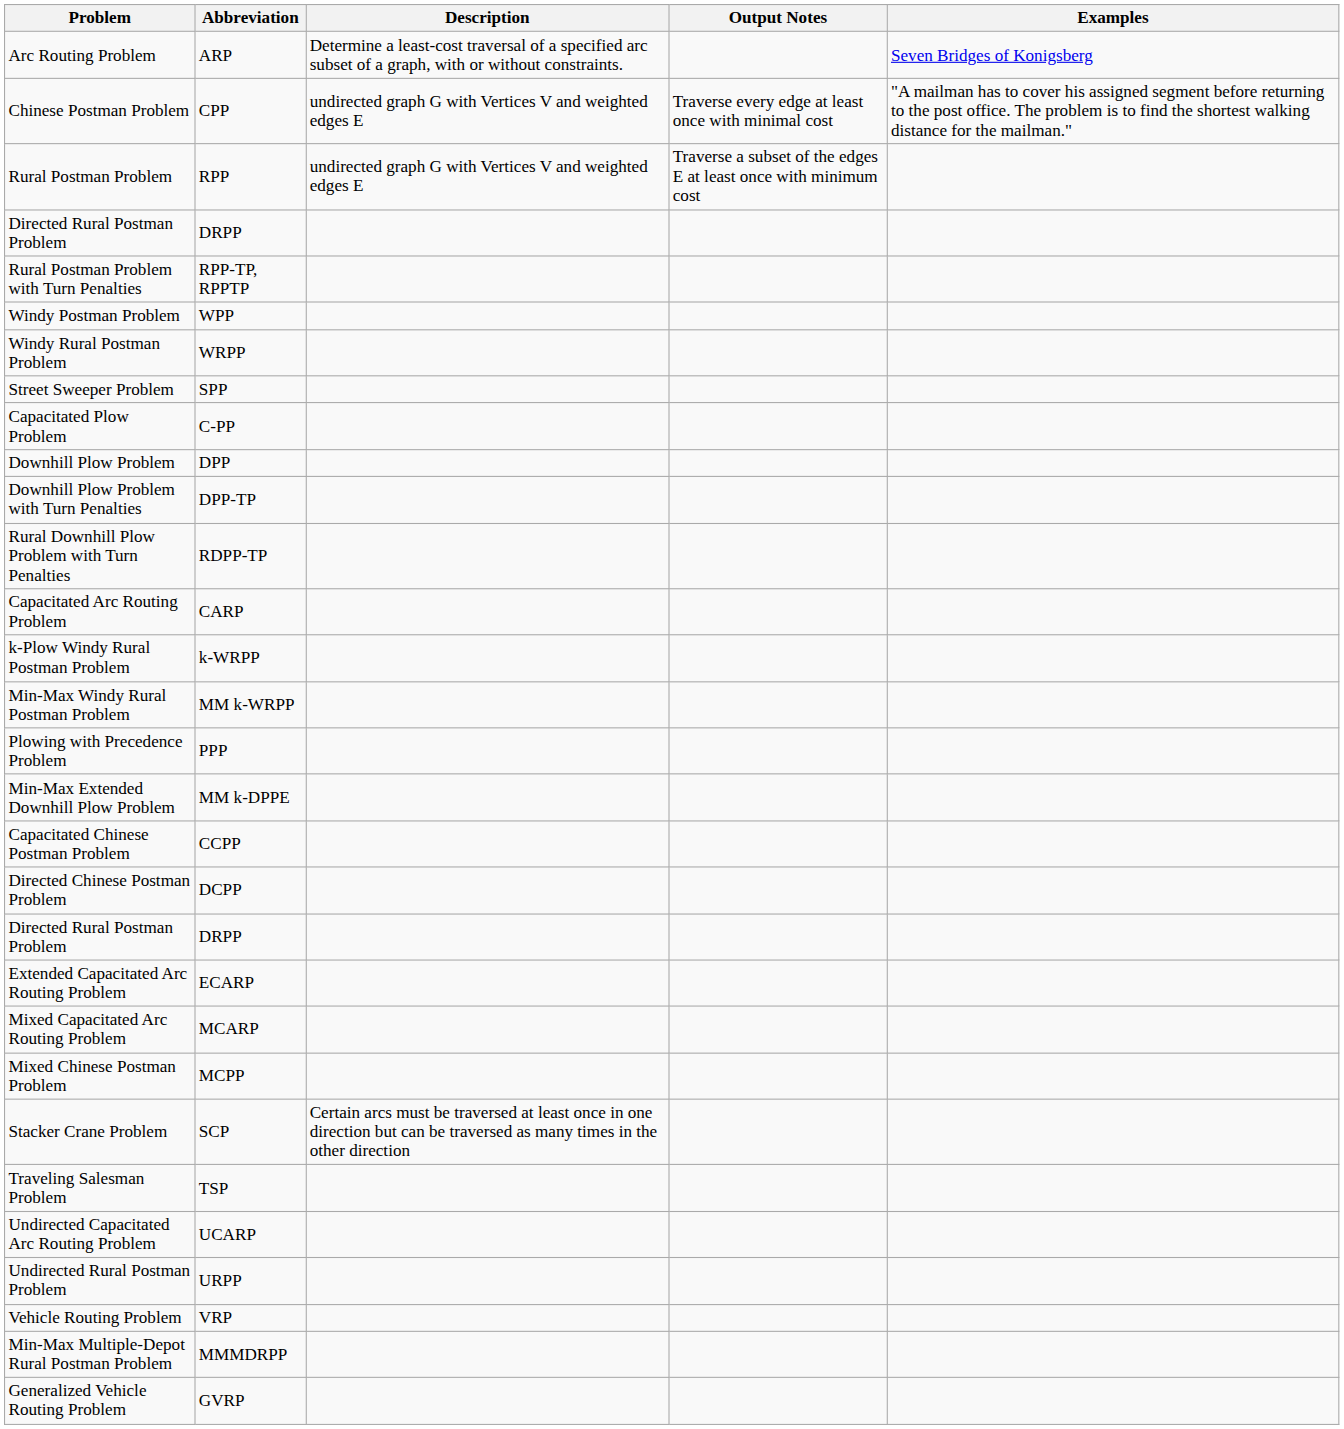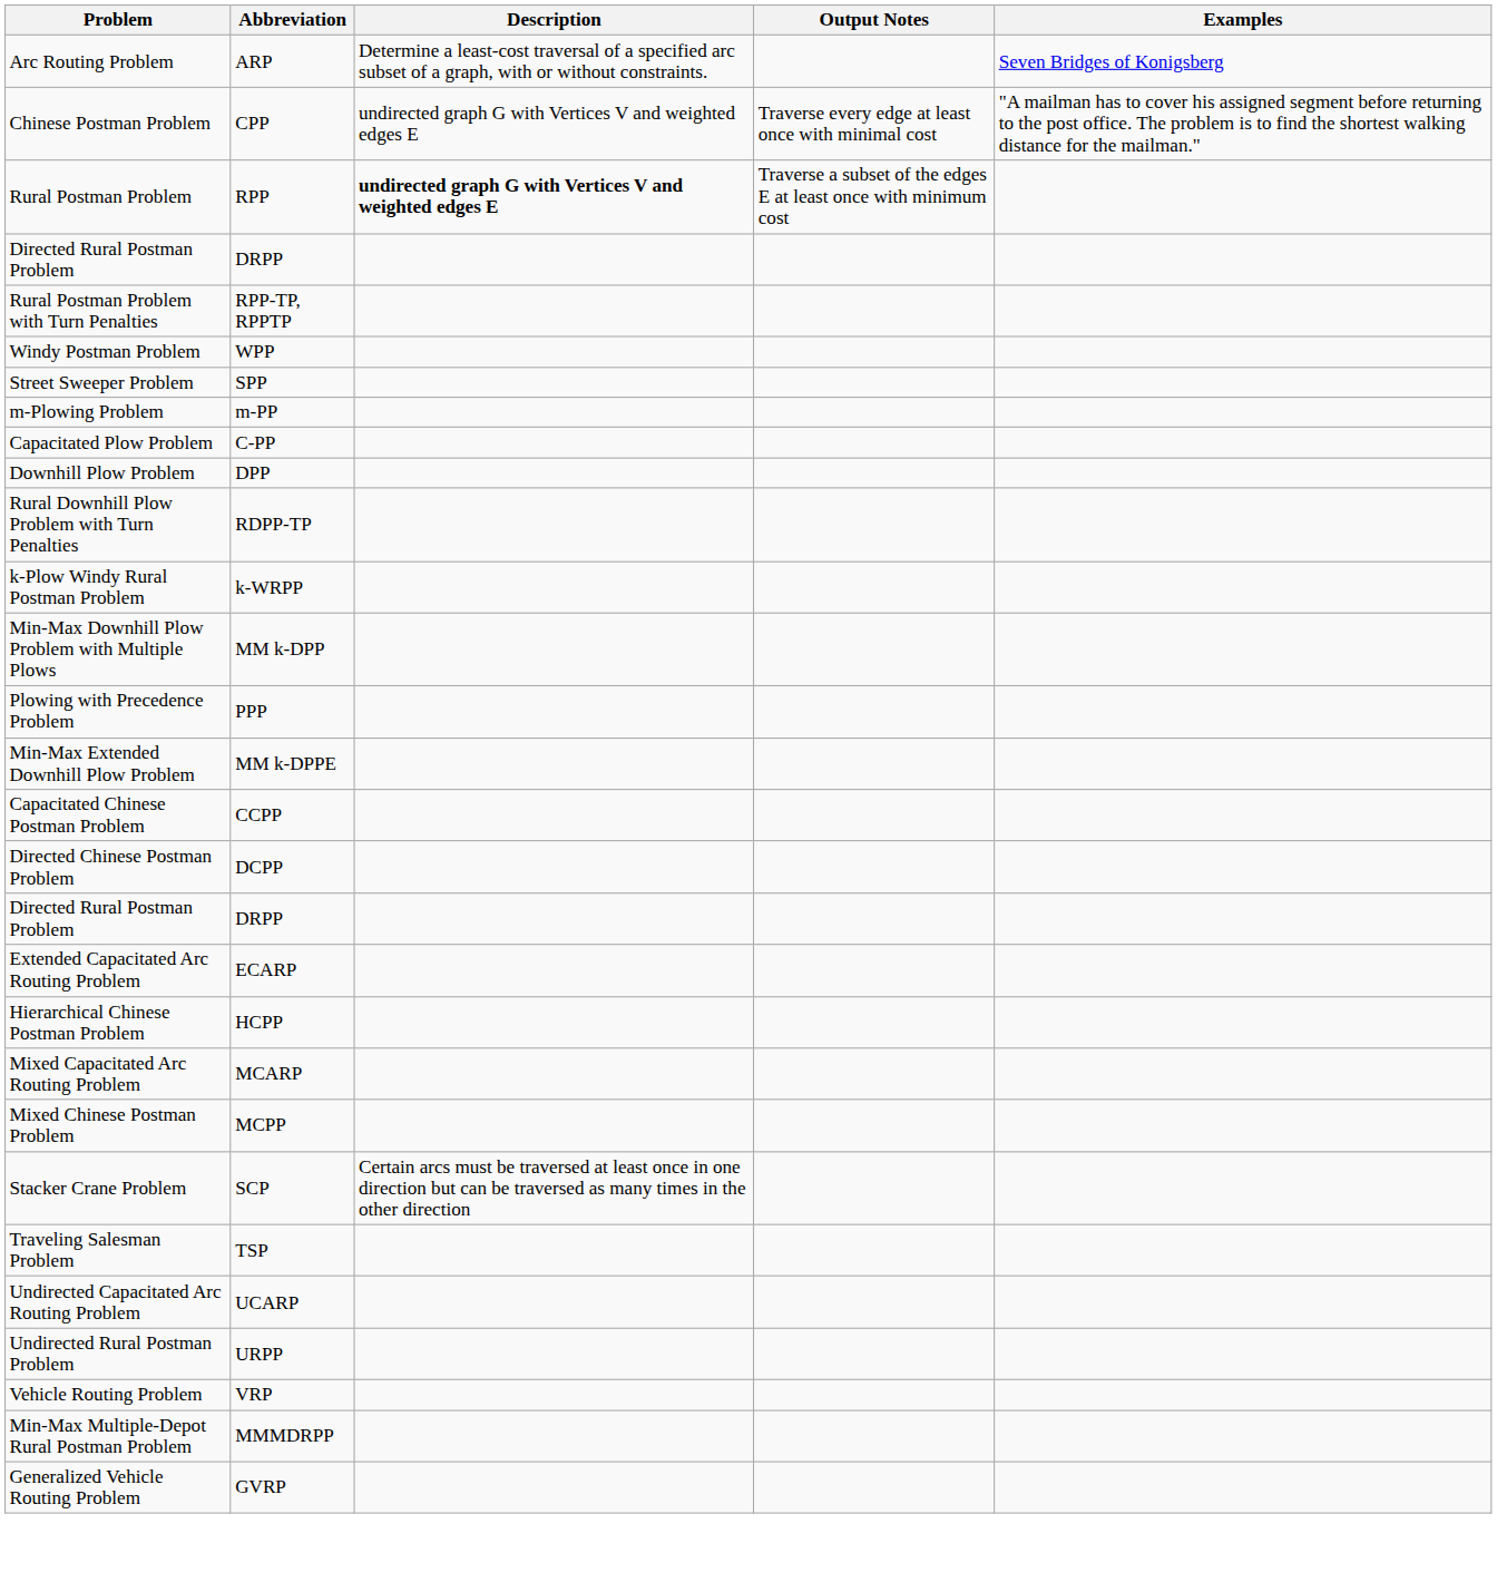 <table class="wikitable">
 <tr>
 <th>Problem</th>
 <th>Abbreviation</th>
 <th>Description</th>
 <th>Output Notes</th>
 <th>Examples</th>
 </tr>
 <tr>
 <td>Arc Routing Problem</td>
 <td>ARP</td>
 <td>Determine a least-cost traversal of a specified arc subset of a graph, with or without constraints.</td>
 <td></td>
 <td><a href='#'>Seven Bridges of Konigsberg</a></td>
 </tr>
 <tr>
 <td>Chinese Postman Problem</td>
 <td>CPP</td>
 <td>undirected graph G with Vertices V and weighted edges E</td>
 <td>Traverse every edge at least once with minimal cost</td>
 <td>"A mailman has to cover his assigned segment before returning to the post office. The problem is to find the shortest walking distance for the mailman."</td>
 </tr>
 <tr>
 <td>Rural Postman Problem</td>
 <td>RPP</td>
-<td>undirected graph G with Vertices V and weighted edges E</td>
+<td><strong>undirected graph G with Vertices V and weighted edges E</strong></td>
 <td>Traverse a subset of the edges E at least once with minimum cost</td>
 <td></td>
 </tr>
 <tr>
 <td>Directed Rural Postman Problem</td>
 <td>DRPP</td>
 <td></td>
 <td></td>
 <td></td>
 </tr>
 <tr>
 <td>Rural Postman Problem with Turn Penalties</td>
 <td>RPP-TP, RPPTP</td>
 <td></td>
 <td></td>
 <td></td>
 </tr>
 <tr>
 <td>Windy Postman Problem</td>
 <td>WPP</td>
 <td></td>
 <td></td>
 <td></td>
 </tr>
 <tr>
-<td>Windy Rural Postman Problem</td>
-<td>WRPP</td>
+<td>Street Sweeper Problem</td>
+<td>SPP</td>
 <td></td>
 <td></td>
 <td></td>
 </tr>
 <tr>
-<td>Street Sweeper Problem</td>
-<td>SPP</td>
+<td>m-Plowing Problem</td>
+<td>m-PP</td>
 <td></td>
 <td></td>
 <td></td>
 </tr>
 <tr>
 <td>Capacitated Plow Problem</td>
 <td>C-PP</td>
 <td></td>
 <td></td>
 <td></td>
 </tr>
 <tr>
 <td>Downhill Plow Problem</td>
 <td>DPP</td>
 <td></td>
 <td></td>
 <td></td>
 </tr>
 <tr>
-<td>Downhill Plow Problem with Turn Penalties</td>
-<td>DPP-TP</td>
-<td></td>
-<td></td>
-<td></td>
-</tr>
-<tr>
 <td>Rural Downhill Plow Problem with Turn Penalties</td>
 <td>RDPP-TP</td>
-<td></td>
-<td></td>
-<td></td>
-</tr>
-<tr>
-<td>Capacitated Arc Routing Problem</td>
-<td>CARP</td>
 <td></td>
 <td></td>
 <td></td>
 </tr>
 <tr>
 <td>k-Plow Windy Rural Postman Problem</td>
 <td>k-WRPP</td>
 <td></td>
 <td></td>
 <td></td>
 </tr>
 <tr>
-<td>Min-Max Windy Rural Postman Problem</td>
-<td>MM k-WRPP</td>
+<td>Min-Max Downhill Plow Problem with Multiple Plows</td>
+<td>MM k-DPP</td>
 <td></td>
 <td></td>
 <td></td>
 </tr>
 <tr>
 <td>Plowing with Precedence Problem</td>
 <td>PPP</td>
 <td></td>
 <td></td>
 <td></td>
 </tr>
 <tr>
 <td>Min-Max Extended Downhill Plow Problem</td>
 <td>MM k-DPPE</td>
 <td></td>
 <td></td>
 <td></td>
 </tr>
 <tr>
 <td>Capacitated Chinese Postman Problem</td>
 <td>CCPP</td>
 <td></td>
 <td></td>
 <td></td>
 </tr>
 <tr>
 <td>Directed Chinese Postman Problem</td>
 <td>DCPP</td>
 <td></td>
 <td></td>
 <td></td>
 </tr>
 <tr>
 <td>Directed Rural Postman Problem</td>
 <td>DRPP</td>
 <td></td>
 <td></td>
 <td></td>
 </tr>
 <tr>
 <td>Extended Capacitated Arc Routing Problem</td>
 <td>ECARP</td>
+<td></td>
+<td></td>
+<td></td>
+</tr>
+<tr>
+<td>Hierarchical Chinese Postman Problem</td>
+<td>HCPP</td>
 <td></td>
 <td></td>
 <td></td>
 </tr>
 <tr>
 <td>Mixed Capacitated Arc Routing Problem</td>
 <td>MCARP</td>
 <td></td>
 <td></td>
 <td></td>
 </tr>
 <tr>
 <td>Mixed Chinese Postman Problem</td>
 <td>MCPP</td>
 <td></td>
 <td></td>
 <td></td>
 </tr>
 <tr>
 <td>Stacker Crane Problem</td>
 <td>SCP</td>
 <td>Certain arcs must be traversed at least once in one direction but can be traversed as many times in the other direction</td>
 <td></td>
 <td></td>
 </tr>
 <tr>
 <td>Traveling Salesman Problem</td>
 <td>TSP</td>
 <td></td>
 <td></td>
 <td></td>
 </tr>
 <tr>
 <td>Undirected Capacitated Arc Routing Problem</td>
 <td>UCARP</td>
 <td></td>
 <td></td>
 <td></td>
 </tr>
 <tr>
 <td>Undirected Rural Postman Problem</td>
 <td>URPP</td>
 <td></td>
 <td></td>
 <td></td>
 </tr>
 <tr>
 <td>Vehicle Routing Problem</td>
 <td>VRP</td>
 <td></td>
 <td></td>
 <td></td>
 </tr>
 <tr>
 <td>Min-Max Multiple-Depot Rural Postman Problem</td>
 <td>MMMDRPP</td>
 <td></td>
 <td></td>
 <td></td>
 </tr>
 <tr>
 <td>Generalized Vehicle Routing Problem</td>
 <td>GVRP</td>
 <td></td>
 <td></td>
 <td></td>
 </tr>
 </table>
